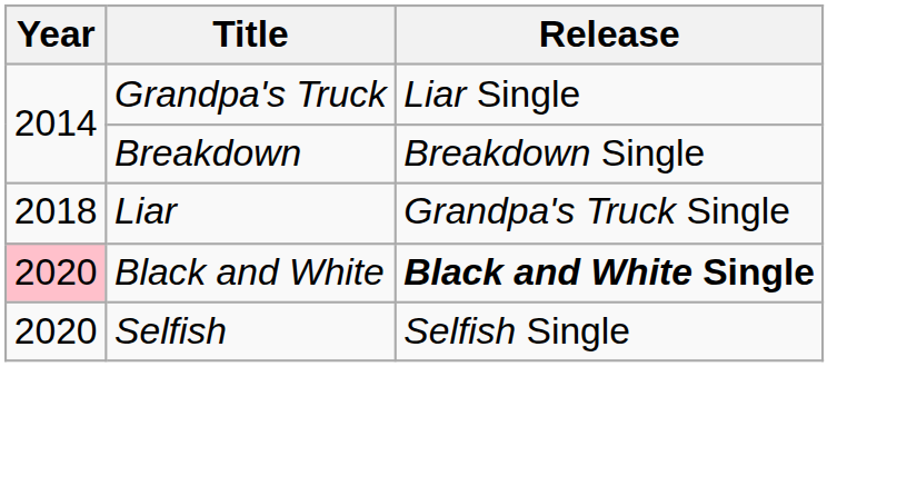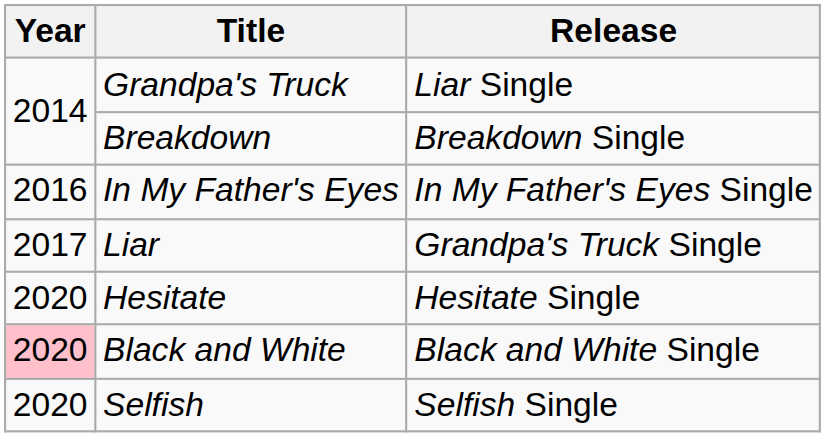 <table class="wikitable">
 <tr>
 <th>Year</th>
 <th>Title</th>
 <th>Release</th>
 </tr>
 <tr>
 <td rowspan="2">2014</td>
 <td><em>Grandpa's Truck</em></td>
 <td><em>Liar</em> Single</td>
 </tr>
 <tr>
 <td><em>Breakdown</em></td>
 <td><em>Breakdown</em> Single</td>
 </tr>
 <tr>
-<td>2018</td>
+<td>2016</td>
+<td><em>In My Father's Eyes</em></td>
+<td><em>In My Father's Eyes</em> Single</td>
+</tr>
+<tr>
+<td>2017</td>
 <td><em>Liar</em></td>
 <td><em>Grandpa's Truck</em> Single</td>
 </tr>
 <tr>
+<td>2020</td>
+<td><em>Hesitate</em></td>
+<td><em>Hesitate</em> Single</td>
+</tr>
+<tr>
 <td style="background: pink;">2020</td>
 <td><em>Black and White</em></td>
-<td><strong><em>Black and White</em> Single</strong></td>
+<td><em>Black and White</em> Single</td>
 </tr>
 <tr>
 <td>2020</td>
 <td><em>Selfish</em></td>
 <td><em>Selfish</em> Single</td>
 </tr>
 </table>
